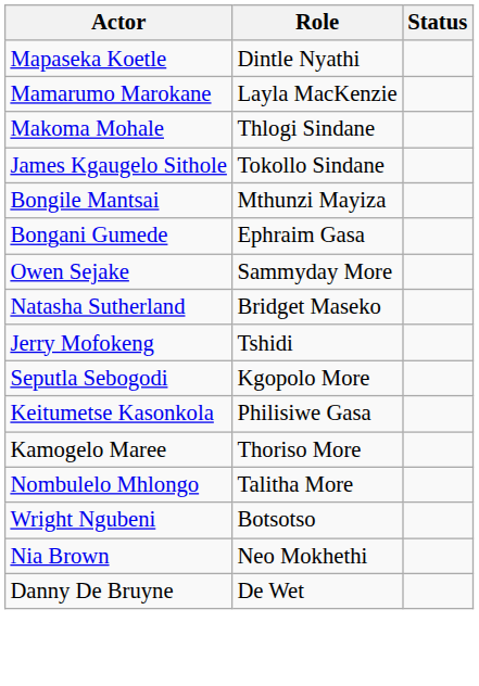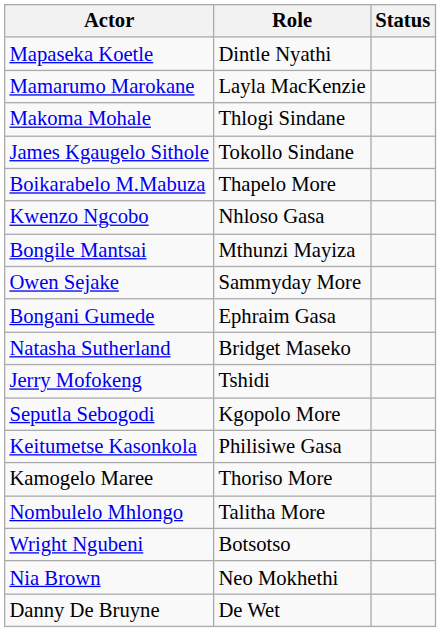 <table class="wikitable">
 <tr>
 <th>Actor</th>
 <th>Role</th>
 <th>Status</th>
 </tr>
 <tr>
 <td><a href='#'>Mapaseka Koetle</a></td>
 <td>Dintle Nyathi</td>
 <td></td>
 </tr>
 <tr>
 <td><a href='#'>Mamarumo Marokane</a></td>
 <td>Layla MacKenzie</td>
 <td></td>
 </tr>
 <tr>
 <td><a href='#'>Makoma Mohale</a></td>
 <td>Thlogi Sindane</td>
 <td></td>
 </tr>
 <tr>
 <td><a href='#'>James Kgaugelo Sithole</a></td>
 <td>Tokollo Sindane</td>
 <td></td>
 </tr>
 <tr>
+<td><a href='#'>Boikarabelo M.Mabuza</a></td>
+<td>Thapelo More</td>
+<td></td>
+</tr>
+<tr>
+<td><a href='#'>Kwenzo Ngcobo</a></td>
+<td>Nhloso Gasa</td>
+<td></td>
+</tr>
+<tr>
 <td><a href='#'>Bongile Mantsai</a></td>
 <td>Mthunzi Mayiza</td>
 <td></td>
 </tr>
 <tr>
-<td><a href='#'>Bongani Gumede</a></td>
-<td>Ephraim Gasa</td>
+<td><a href='#'>Owen Sejake</a></td>
+<td>Sammyday More</td>
 <td></td>
 </tr>
 <tr>
-<td><a href='#'>Owen Sejake</a></td>
-<td>Sammyday More</td>
+<td><a href='#'>Bongani Gumede</a></td>
+<td>Ephraim Gasa</td>
 <td></td>
 </tr>
 <tr>
 <td><a href='#'>Natasha Sutherland</a></td>
 <td>Bridget Maseko</td>
 <td></td>
 </tr>
 <tr>
 <td><a href='#'>Jerry Mofokeng</a></td>
 <td>Tshidi</td>
 <td></td>
 </tr>
 <tr>
 <td><a href='#'>Seputla Sebogodi</a></td>
 <td>Kgopolo More</td>
 <td></td>
 </tr>
 <tr>
 <td><a href='#'>Keitumetse Kasonkola</a></td>
 <td>Philisiwe Gasa</td>
 <td></td>
 </tr>
 <tr>
 <td>Kamogelo Maree</td>
 <td>Thoriso More</td>
 <td></td>
 </tr>
 <tr>
 <td><a href='#'>Nombulelo Mhlongo</a></td>
 <td>Talitha More</td>
 <td></td>
 </tr>
 <tr>
 <td><a href='#'>Wright Ngubeni</a></td>
 <td>Botsotso</td>
 <td></td>
 </tr>
 <tr>
 <td><a href='#'>Nia Brown</a></td>
 <td>Neo Mokhethi</td>
 <td></td>
 </tr>
 <tr>
 <td>Danny De Bruyne</td>
 <td>De Wet</td>
 <td></td>
 </tr>
 </table>
